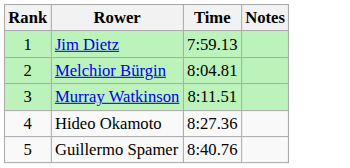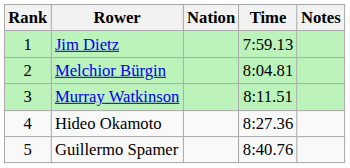 <table class="wikitable sortable" style="text-align:center">
 <tr>
 <th>Rank</th>
 <th>Rower</th>
+<th>Nation</th>
 <th>Time</th>
 <th>Notes</th>
 </tr>
 <tr bgcolor=bbf3bb>
 <td>1</td>
 <td align=left><a href='#'>Jim Dietz</a></td>
+<td align=left></td>
 <td>7:59.13</td>
 <td></td>
 </tr>
 <tr bgcolor=bbf3bb>
 <td>2</td>
 <td align=left><a href='#'>Melchior Bürgin</a></td>
+<td align=left></td>
 <td>8:04.81</td>
 <td></td>
 </tr>
 <tr bgcolor=bbf3bb>
 <td>3</td>
 <td align=left><a href='#'>Murray Watkinson</a></td>
+<td align=left></td>
 <td>8:11.51</td>
 <td></td>
 </tr>
 <tr>
 <td>4</td>
 <td align=left>Hideo Okamoto</td>
+<td align=left></td>
 <td>8:27.36</td>
 <td></td>
 </tr>
 <tr>
 <td>5</td>
 <td align=left>Guillermo Spamer</td>
+<td align=left></td>
 <td>8:40.76</td>
 <td></td>
 </tr>
 </table>
